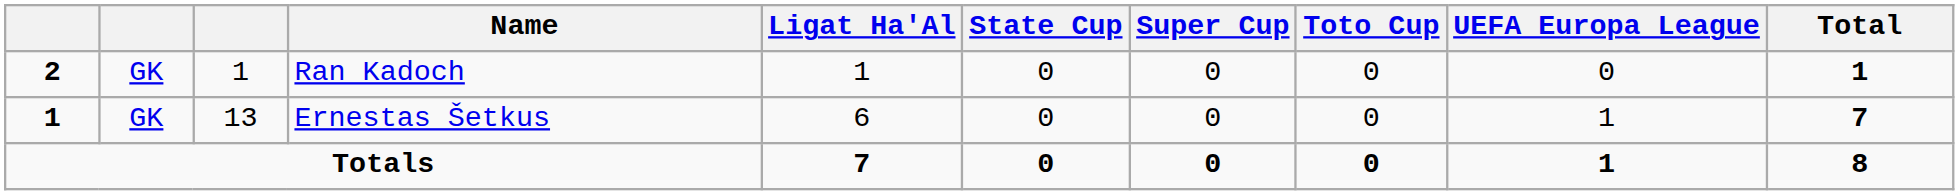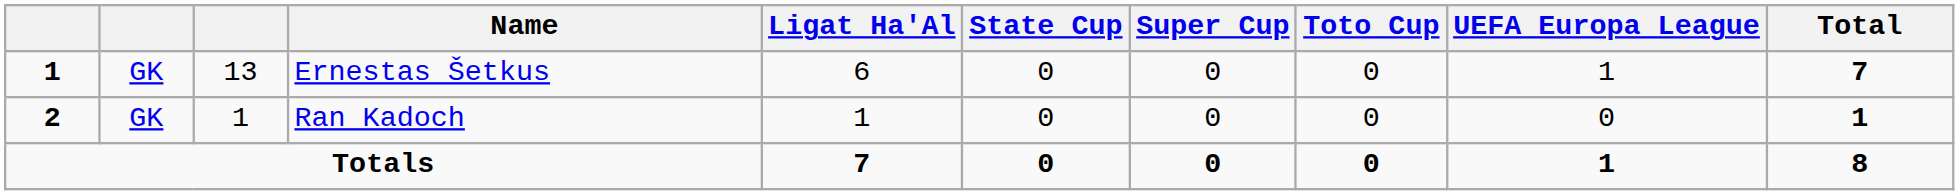 <table class="wikitable sortable" style="font-size: 95%; text-align: center">
 <tr>
 <th width=35></th>
 <th width=35></th>
 <th width=35></th>
 <th width=200><strong>Name</strong></th>
 <th><a href='#'>Ligat Ha'Al</a></th>
 <th><a href='#'>State Cup</a></th>
 <th><a href='#'>Super Cup</a></th>
 <th><a href='#'>Toto Cup</a></th>
 <th><a href='#'>UEFA Europa League</a></th>
 <th width= 75><strong>Total</strong></th>
 </tr>
 <tr>
+<td><strong>1</strong></td>
+<td><a href='#'>GK</a></td>
+<td>13</td>
+<td align=left> <a href='#'>Ernestas Šetkus</a></td>
+<td>6</td>
+<td>0</td>
+<td>0</td>
+<td>0</td>
+<td>1</td>
+<td><strong>7</strong></td>
+</tr>
+<tr>
 <td><strong>2</strong></td>
 <td><a href='#'>GK</a></td>
 <td>1</td>
 <td align=left> <a href='#'>Ran Kadoch</a></td>
 <td>1</td>
 <td>0</td>
 <td>0</td>
 <td>0</td>
 <td>0</td>
 <td><strong>1</strong></td>
 </tr>
 <tr>
-<td><strong>1</strong></td>
-<td><a href='#'>GK</a></td>
-<td>13</td>
-<td align=left> <a href='#'>Ernestas Šetkus</a></td>
-<td>6</td>
-<td>0</td>
-<td>0</td>
-<td>0</td>
-<td>1</td>
-<td><strong>7</strong></td>
-</tr>
-<tr>
 <td colspan=4><strong>Totals</strong></td>
 <td><strong>7</strong></td>
 <td><strong>0</strong></td>
 <td><strong>0</strong></td>
 <td><strong>0</strong></td>
 <td><strong>1</strong></td>
 <td><strong>8</strong></td>
 </tr>
 </table>
